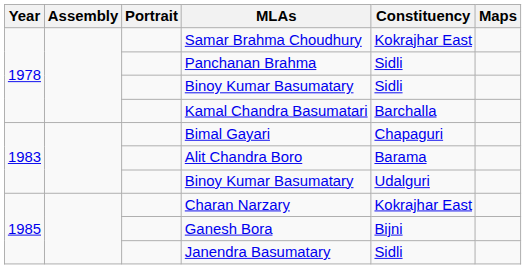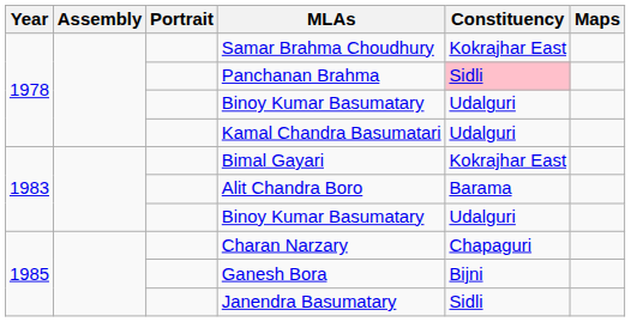 <table class="wikitable">
 <tr>
 <th>Year</th>
 <th>Assembly</th>
 <th>Portrait</th>
 <th>MLAs</th>
 <th>Constituency</th>
 <th>Maps</th>
 </tr>
 <tr>
 <td rowspan="4"><a href='#'>1978</a></td>
 <td rowspan="4"></td>
 <td></td>
 <td><a href='#'>Samar Brahma Choudhury</a></td>
 <td><a href='#'>Kokrajhar East</a></td>
 <td></td>
 </tr>
 <tr>
 <td></td>
 <td><a href='#'>Panchanan Brahma</a></td>
-<td><a href='#'>Sidli</a></td>
+<td style="background: pink;"><a href='#'>Sidli</a></td>
 <td></td>
 </tr>
 <tr>
 <td></td>
 <td><a href='#'>Binoy Kumar Basumatary</a></td>
-<td><a href='#'>Sidli</a></td>
+<td><a href='#'>Udalguri</a></td>
 <td></td>
 </tr>
 <tr>
 <td></td>
 <td><a href='#'>Kamal Chandra Basumatari</a></td>
-<td><a href='#'>Barchalla</a></td>
+<td><a href='#'>Udalguri</a></td>
 <td></td>
 </tr>
 <tr>
 <td rowspan="3"><a href='#'>1983</a></td>
 <td rowspan="3"></td>
 <td></td>
 <td><a href='#'>Bimal Gayari</a></td>
-<td><a href='#'>Chapaguri</a></td>
+<td><a href='#'>Kokrajhar East</a></td>
 <td></td>
 </tr>
 <tr>
 <td></td>
 <td><a href='#'>Alit Chandra Boro</a></td>
 <td><a href='#'>Barama</a></td>
 <td></td>
 </tr>
 <tr>
 <td></td>
 <td><a href='#'>Binoy Kumar Basumatary</a></td>
 <td><a href='#'>Udalguri</a></td>
 <td></td>
 </tr>
 <tr>
 <td rowspan="3"><a href='#'>1985</a></td>
 <td rowspan="3"></td>
 <td></td>
 <td><a href='#'>Charan Narzary</a></td>
-<td><a href='#'>Kokrajhar East</a></td>
+<td><a href='#'>Chapaguri</a></td>
 <td></td>
 </tr>
 <tr>
 <td></td>
 <td><a href='#'>Ganesh Bora</a></td>
 <td><a href='#'>Bijni</a></td>
 <td></td>
 </tr>
 <tr>
 <td></td>
 <td><a href='#'>Janendra Basumatary</a></td>
 <td><a href='#'>Sidli</a></td>
 <td></td>
 </tr>
 </table>
